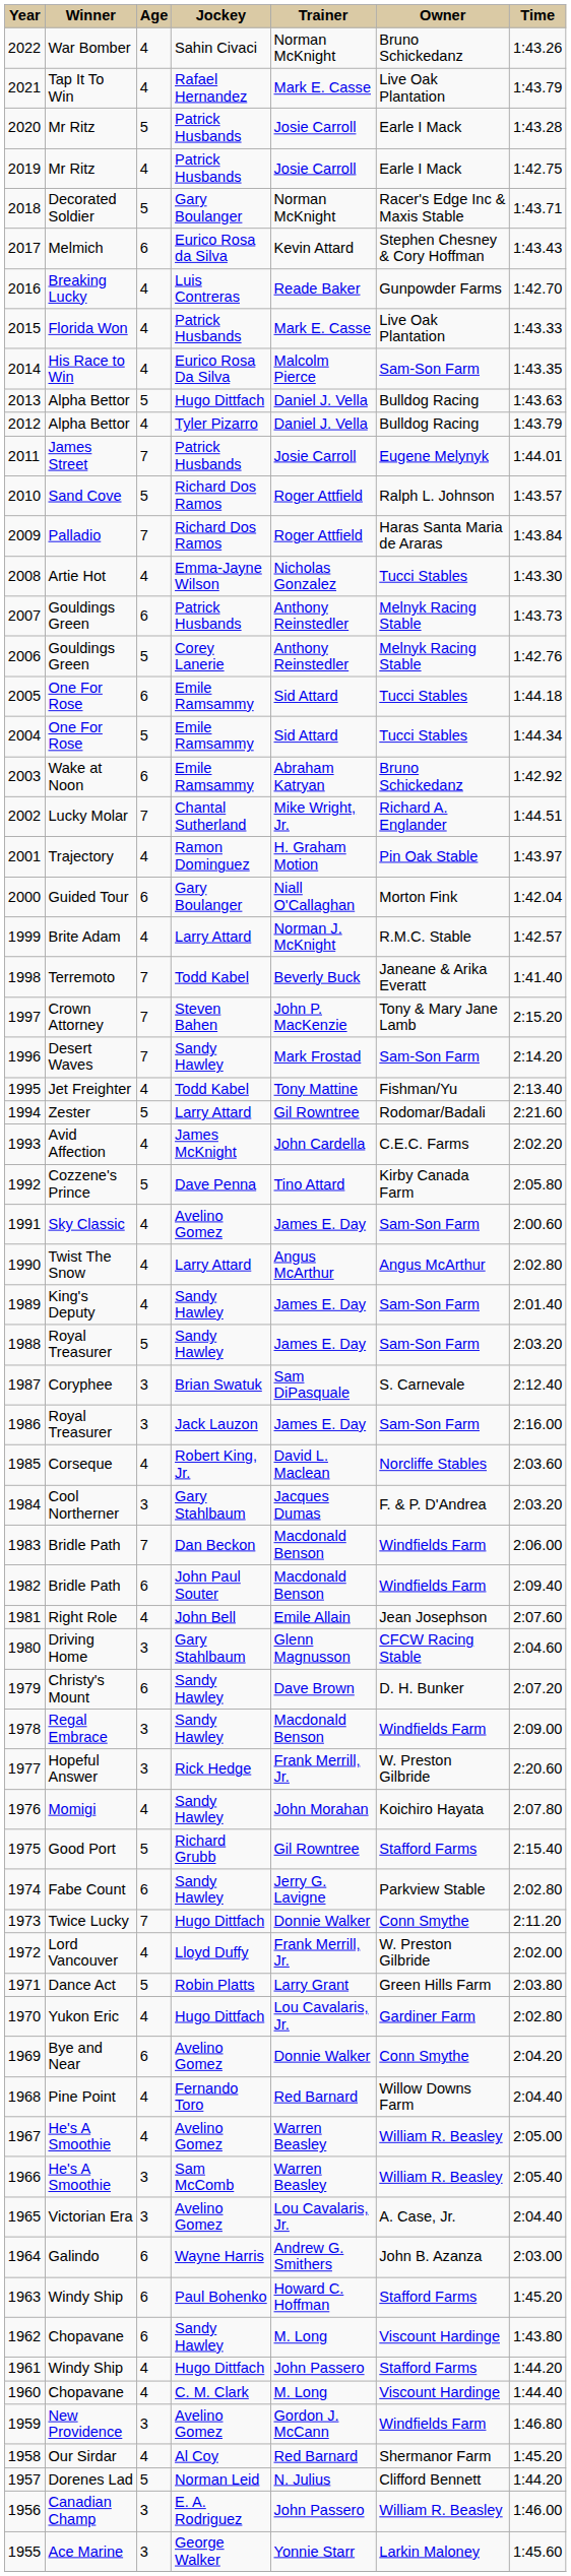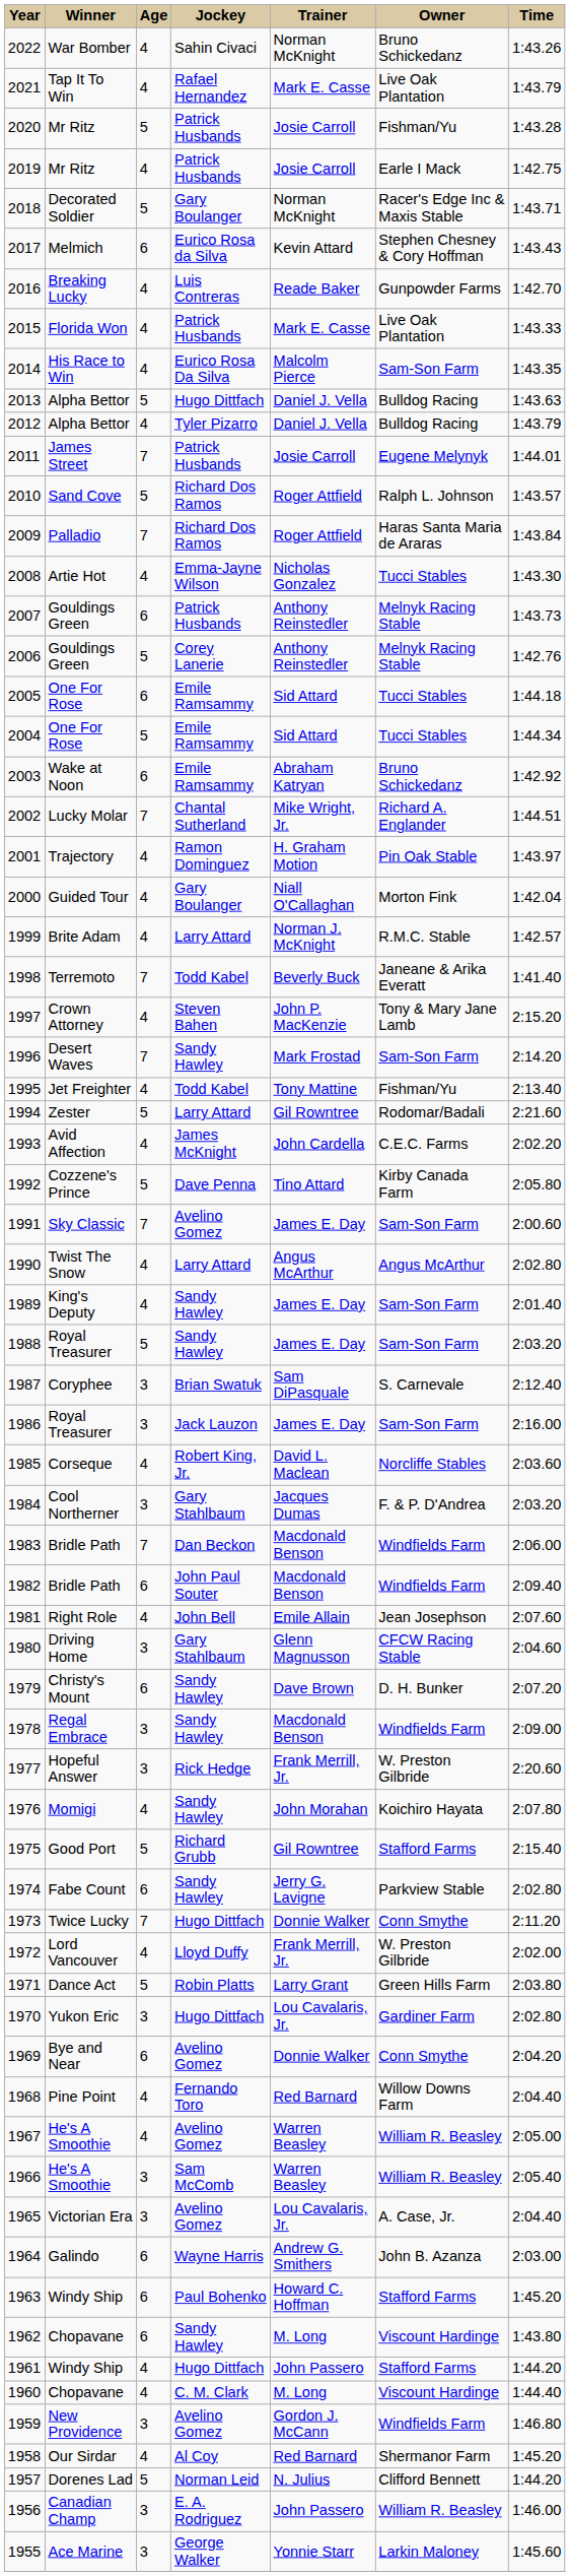 <table class="wikitable sortable">
 <tr>
 <th style="background-color:#DACAA5; width:38px">Year<br></th>
 <th style="background-color:#DACAA5; width:120px">Winner<br></th>
 <th style="background-color:#DACAA5; width:20px">Age<br></th>
 <th style="background-color:#DACAA5; width:140px">Jockey<br></th>
 <th style="background-color:#DACAA5; width:160px">Trainer<br></th>
 <th style="background-color:#DACAA5; width:200px">Owner<br></th>
 <th style="background-color:#DACAA5">Time</th>
 </tr>
 <tr>
 <td>2022</td>
 <td>War Bomber</td>
 <td>4</td>
 <td>Sahin Civaci</td>
 <td>Norman McKnight</td>
 <td>Bruno Schickedanz</td>
 <td>1:43.26</td>
 </tr>
 <tr>
 <td>2021</td>
 <td>Tap It To Win</td>
 <td>4</td>
 <td><a href='#'>Rafael Hernandez</a></td>
 <td><a href='#'>Mark E. Casse</a></td>
 <td>Live Oak Plantation</td>
 <td>1:43.79</td>
 </tr>
 <tr>
 <td>2020</td>
 <td>Mr Ritz</td>
 <td>5</td>
 <td><a href='#'>Patrick Husbands</a></td>
 <td><a href='#'>Josie Carroll</a></td>
-<td>Earle I Mack</td>
+<td>Fishman/Yu</td>
 <td>1:43.28</td>
 </tr>
 <tr>
 <td>2019</td>
 <td>Mr Ritz</td>
 <td>4</td>
 <td><a href='#'>Patrick Husbands</a></td>
 <td><a href='#'>Josie Carroll</a></td>
 <td>Earle I Mack</td>
 <td>1:42.75</td>
 </tr>
 <tr>
 <td>2018</td>
 <td>Decorated Soldier</td>
 <td>5</td>
 <td><a href='#'>Gary Boulanger</a></td>
 <td>Norman McKnight</td>
 <td>Racer's Edge Inc & Maxis Stable</td>
 <td>1:43.71</td>
 </tr>
 <tr>
 <td>2017</td>
 <td>Melmich</td>
 <td>6</td>
 <td><a href='#'>Eurico Rosa da Silva</a></td>
 <td>Kevin Attard</td>
 <td>Stephen Chesney & Cory Hoffman</td>
 <td>1:43.43</td>
 </tr>
 <tr>
 <td>2016</td>
 <td><a href='#'>Breaking Lucky</a></td>
 <td>4</td>
 <td><a href='#'>Luis Contreras</a></td>
 <td><a href='#'>Reade Baker</a></td>
 <td>Gunpowder Farms</td>
 <td>1:42.70</td>
 </tr>
 <tr>
 <td>2015</td>
 <td><a href='#'>Florida Won</a></td>
 <td>4</td>
 <td><a href='#'>Patrick Husbands</a></td>
 <td><a href='#'>Mark E. Casse</a></td>
 <td>Live Oak Plantation</td>
 <td>1:43.33</td>
 </tr>
 <tr>
 <td>2014</td>
 <td><a href='#'>His Race to Win</a></td>
 <td>4</td>
 <td><a href='#'>Eurico Rosa Da Silva</a></td>
 <td><a href='#'>Malcolm Pierce</a></td>
 <td><a href='#'>Sam-Son Farm</a></td>
 <td>1:43.35</td>
 </tr>
 <tr>
 <td>2013</td>
 <td>Alpha Bettor</td>
 <td>5</td>
 <td><a href='#'>Hugo Dittfach</a></td>
 <td><a href='#'>Daniel J. Vella</a></td>
 <td>Bulldog Racing</td>
 <td>1:43.63</td>
 </tr>
 <tr>
 <td>2012</td>
 <td>Alpha Bettor</td>
 <td>4</td>
 <td><a href='#'>Tyler Pizarro</a></td>
 <td><a href='#'>Daniel J. Vella</a></td>
 <td>Bulldog Racing</td>
 <td>1:43.79</td>
 </tr>
 <tr>
 <td>2011</td>
 <td><a href='#'>James Street</a></td>
 <td>7</td>
 <td><a href='#'>Patrick Husbands</a></td>
 <td><a href='#'>Josie Carroll</a></td>
 <td><a href='#'>Eugene Melynyk</a></td>
 <td>1:44.01</td>
 </tr>
 <tr>
 <td>2010</td>
 <td><a href='#'>Sand Cove</a></td>
 <td>5</td>
 <td><a href='#'>Richard Dos Ramos</a></td>
 <td><a href='#'>Roger Attfield</a></td>
 <td>Ralph L. Johnson</td>
 <td>1:43.57</td>
 </tr>
 <tr>
 <td>2009</td>
 <td><a href='#'>Palladio</a></td>
 <td>7</td>
 <td><a href='#'>Richard Dos Ramos</a></td>
 <td><a href='#'>Roger Attfield</a></td>
 <td>Haras Santa Maria de Araras</td>
 <td>1:43.84</td>
 </tr>
 <tr>
 <td>2008</td>
 <td>Artie Hot</td>
 <td>4</td>
 <td><a href='#'>Emma-Jayne Wilson</a></td>
 <td><a href='#'>Nicholas Gonzalez</a></td>
 <td><a href='#'>Tucci Stables</a></td>
 <td>1:43.30</td>
 </tr>
 <tr>
 <td>2007</td>
 <td>Gouldings Green</td>
 <td>6</td>
 <td><a href='#'>Patrick Husbands</a></td>
 <td><a href='#'>Anthony Reinstedler</a></td>
 <td><a href='#'>Melnyk Racing Stable</a></td>
 <td>1:43.73</td>
 </tr>
 <tr>
 <td>2006</td>
 <td>Gouldings Green</td>
 <td>5</td>
 <td><a href='#'>Corey Lanerie</a></td>
 <td><a href='#'>Anthony Reinstedler</a></td>
 <td><a href='#'>Melnyk Racing Stable</a></td>
 <td>1:42.76</td>
 </tr>
 <tr>
 <td>2005</td>
 <td><a href='#'>One For Rose</a></td>
 <td>6</td>
 <td><a href='#'>Emile Ramsammy</a></td>
 <td><a href='#'>Sid Attard</a></td>
 <td><a href='#'>Tucci Stables</a></td>
 <td>1:44.18</td>
 </tr>
 <tr>
 <td>2004</td>
 <td><a href='#'>One For Rose</a></td>
 <td>5</td>
 <td><a href='#'>Emile Ramsammy</a></td>
 <td><a href='#'>Sid Attard</a></td>
 <td><a href='#'>Tucci Stables</a></td>
 <td>1:44.34</td>
 </tr>
 <tr>
 <td>2003</td>
 <td>Wake at Noon</td>
 <td>6</td>
 <td><a href='#'>Emile Ramsammy</a></td>
 <td><a href='#'>Abraham Katryan</a></td>
 <td><a href='#'>Bruno Schickedanz</a></td>
 <td>1:42.92</td>
 </tr>
 <tr>
 <td>2002</td>
 <td>Lucky Molar</td>
 <td>7</td>
 <td><a href='#'>Chantal Sutherland</a></td>
 <td><a href='#'>Mike Wright, Jr.</a></td>
 <td><a href='#'>Richard A. Englander</a></td>
 <td>1:44.51</td>
 </tr>
 <tr>
 <td>2001</td>
 <td>Trajectory</td>
 <td>4</td>
 <td><a href='#'>Ramon Dominguez</a></td>
 <td><a href='#'>H. Graham Motion</a></td>
 <td><a href='#'>Pin Oak Stable</a></td>
 <td>1:43.97</td>
 </tr>
 <tr>
 <td>2000</td>
 <td>Guided Tour</td>
-<td>6</td>
+<td>4</td>
 <td><a href='#'>Gary Boulanger</a></td>
 <td><a href='#'>Niall O'Callaghan</a></td>
 <td>Morton Fink</td>
 <td>1:42.04</td>
 </tr>
 <tr>
 <td>1999</td>
 <td>Brite Adam</td>
 <td>4</td>
 <td><a href='#'>Larry Attard</a></td>
 <td><a href='#'>Norman J. McKnight</a></td>
 <td>R.M.C. Stable</td>
 <td>1:42.57</td>
 </tr>
 <tr>
 <td>1998</td>
 <td>Terremoto</td>
 <td>7</td>
 <td><a href='#'>Todd Kabel</a></td>
 <td><a href='#'>Beverly Buck</a></td>
 <td>Janeane & Arika Everatt</td>
 <td>1:41.40</td>
 </tr>
 <tr>
 <td>1997</td>
 <td>Crown Attorney</td>
-<td>7</td>
+<td>4</td>
 <td><a href='#'>Steven Bahen</a></td>
 <td><a href='#'>John P. MacKenzie</a></td>
 <td>Tony & Mary Jane Lamb</td>
 <td>2:15.20</td>
 </tr>
 <tr>
 <td>1996</td>
 <td>Desert Waves</td>
 <td>7</td>
 <td><a href='#'>Sandy Hawley</a></td>
 <td><a href='#'>Mark Frostad</a></td>
 <td><a href='#'>Sam-Son Farm</a></td>
 <td>2:14.20</td>
 </tr>
 <tr>
 <td>1995</td>
 <td>Jet Freighter</td>
 <td>4</td>
 <td><a href='#'>Todd Kabel</a></td>
 <td><a href='#'>Tony Mattine</a></td>
 <td>Fishman/Yu</td>
 <td>2:13.40</td>
 </tr>
 <tr>
 <td>1994</td>
 <td>Zester</td>
 <td>5</td>
 <td><a href='#'>Larry Attard</a></td>
 <td><a href='#'>Gil Rowntree</a></td>
 <td>Rodomar/Badali</td>
 <td>2:21.60</td>
 </tr>
 <tr>
 <td>1993</td>
 <td>Avid Affection</td>
 <td>4</td>
 <td><a href='#'>James McKnight</a></td>
 <td><a href='#'>John Cardella</a></td>
 <td>C.E.C. Farms</td>
 <td>2:02.20</td>
 </tr>
 <tr>
 <td>1992</td>
 <td>Cozzene's Prince</td>
 <td>5</td>
 <td><a href='#'>Dave Penna</a></td>
 <td><a href='#'>Tino Attard</a></td>
 <td>Kirby Canada Farm</td>
 <td>2:05.80</td>
 </tr>
 <tr>
 <td>1991</td>
 <td><a href='#'>Sky Classic</a></td>
-<td>4</td>
+<td>7</td>
 <td><a href='#'>Avelino Gomez</a></td>
 <td><a href='#'>James E. Day</a></td>
 <td><a href='#'>Sam-Son Farm</a></td>
 <td>2:00.60</td>
 </tr>
 <tr>
 <td>1990</td>
 <td>Twist The Snow</td>
 <td>4</td>
 <td><a href='#'>Larry Attard</a></td>
 <td><a href='#'>Angus McArthur</a></td>
 <td><a href='#'>Angus McArthur</a></td>
 <td>2:02.80</td>
 </tr>
 <tr>
 <td>1989</td>
 <td>King's Deputy</td>
 <td>4</td>
 <td><a href='#'>Sandy Hawley</a></td>
 <td><a href='#'>James E. Day</a></td>
 <td><a href='#'>Sam-Son Farm</a></td>
 <td>2:01.40</td>
 </tr>
 <tr>
 <td>1988</td>
 <td>Royal Treasurer</td>
 <td>5</td>
 <td><a href='#'>Sandy Hawley</a></td>
 <td><a href='#'>James E. Day</a></td>
 <td><a href='#'>Sam-Son Farm</a></td>
 <td>2:03.20</td>
 </tr>
 <tr>
 <td>1987</td>
 <td>Coryphee</td>
 <td>3</td>
 <td><a href='#'>Brian Swatuk</a></td>
 <td><a href='#'>Sam DiPasquale</a></td>
 <td>S. Carnevale</td>
 <td>2:12.40</td>
 </tr>
 <tr>
 <td>1986</td>
 <td>Royal Treasurer</td>
 <td>3</td>
 <td><a href='#'>Jack Lauzon</a></td>
 <td><a href='#'>James E. Day</a></td>
 <td><a href='#'>Sam-Son Farm</a></td>
 <td>2:16.00</td>
 </tr>
 <tr>
 <td>1985</td>
 <td>Corseque</td>
 <td>4</td>
 <td><a href='#'>Robert King, Jr.</a></td>
 <td><a href='#'>David L. Maclean</a></td>
 <td><a href='#'>Norcliffe Stables</a></td>
 <td>2:03.60</td>
 </tr>
 <tr>
 <td>1984</td>
 <td>Cool Northerner</td>
 <td>3</td>
 <td><a href='#'>Gary Stahlbaum</a></td>
 <td><a href='#'>Jacques Dumas</a></td>
 <td>F. & P. D'Andrea</td>
 <td>2:03.20</td>
 </tr>
 <tr>
 <td>1983</td>
 <td>Bridle Path</td>
 <td>7</td>
 <td><a href='#'>Dan Beckon</a></td>
 <td><a href='#'>Macdonald Benson</a></td>
 <td><a href='#'>Windfields Farm</a></td>
 <td>2:06.00</td>
 </tr>
 <tr>
 <td>1982</td>
 <td>Bridle Path</td>
 <td>6</td>
 <td><a href='#'>John Paul Souter</a></td>
 <td><a href='#'>Macdonald Benson</a></td>
 <td><a href='#'>Windfields Farm</a></td>
 <td>2:09.40</td>
 </tr>
 <tr>
 <td>1981</td>
 <td>Right Role</td>
 <td>4</td>
 <td><a href='#'>John Bell</a></td>
 <td><a href='#'>Emile Allain</a></td>
 <td>Jean Josephson</td>
 <td>2:07.60</td>
 </tr>
 <tr>
 <td>1980</td>
 <td>Driving Home</td>
 <td>3</td>
 <td><a href='#'>Gary Stahlbaum</a></td>
 <td><a href='#'>Glenn Magnusson</a></td>
 <td><a href='#'>CFCW Racing Stable</a></td>
 <td>2:04.60</td>
 </tr>
 <tr>
 <td>1979</td>
 <td>Christy's Mount</td>
 <td>6</td>
 <td><a href='#'>Sandy Hawley</a></td>
 <td><a href='#'>Dave Brown</a></td>
 <td>D. H. Bunker</td>
 <td>2:07.20</td>
 </tr>
 <tr>
 <td>1978</td>
 <td><a href='#'>Regal Embrace</a></td>
 <td>3</td>
 <td><a href='#'>Sandy Hawley</a></td>
 <td><a href='#'>Macdonald Benson</a></td>
 <td><a href='#'>Windfields Farm</a></td>
 <td>2:09.00</td>
 </tr>
 <tr>
 <td>1977</td>
 <td>Hopeful Answer</td>
 <td>3</td>
 <td><a href='#'>Rick Hedge</a></td>
 <td><a href='#'>Frank Merrill, Jr.</a></td>
 <td>W. Preston Gilbride</td>
 <td>2:20.60</td>
 </tr>
 <tr>
 <td>1976</td>
 <td><a href='#'>Momigi</a></td>
 <td>4</td>
 <td><a href='#'>Sandy Hawley</a></td>
 <td><a href='#'>John Morahan</a></td>
 <td>Koichiro Hayata</td>
 <td>2:07.80</td>
 </tr>
 <tr>
 <td>1975</td>
 <td>Good Port</td>
 <td>5</td>
 <td><a href='#'>Richard Grubb</a></td>
 <td><a href='#'>Gil Rowntree</a></td>
 <td><a href='#'>Stafford Farms</a></td>
 <td>2:15.40</td>
 </tr>
 <tr>
 <td>1974</td>
 <td>Fabe Count</td>
 <td>6</td>
 <td><a href='#'>Sandy Hawley</a></td>
 <td><a href='#'>Jerry G. Lavigne</a></td>
 <td>Parkview Stable</td>
 <td>2:02.80</td>
 </tr>
 <tr>
 <td>1973</td>
 <td>Twice Lucky</td>
 <td>7</td>
 <td><a href='#'>Hugo Dittfach</a></td>
 <td><a href='#'>Donnie Walker</a></td>
 <td><a href='#'>Conn Smythe</a></td>
 <td>2:11.20</td>
 </tr>
 <tr>
 <td>1972</td>
 <td>Lord Vancouver</td>
 <td>4</td>
 <td><a href='#'>Lloyd Duffy</a></td>
 <td><a href='#'>Frank Merrill, Jr.</a></td>
 <td>W. Preston Gilbride</td>
 <td>2:02.00</td>
 </tr>
 <tr>
 <td>1971</td>
 <td>Dance Act</td>
 <td>5</td>
 <td><a href='#'>Robin Platts</a></td>
 <td><a href='#'>Larry Grant</a></td>
 <td>Green Hills Farm</td>
 <td>2:03.80</td>
 </tr>
 <tr>
 <td>1970</td>
 <td>Yukon Eric</td>
-<td>4</td>
+<td>3</td>
 <td><a href='#'>Hugo Dittfach</a></td>
 <td><a href='#'>Lou Cavalaris, Jr.</a></td>
 <td><a href='#'>Gardiner Farm</a></td>
 <td>2:02.80</td>
 </tr>
 <tr>
 <td>1969</td>
 <td>Bye and Near</td>
 <td>6</td>
 <td><a href='#'>Avelino Gomez</a></td>
 <td><a href='#'>Donnie Walker</a></td>
 <td><a href='#'>Conn Smythe</a></td>
 <td>2:04.20</td>
 </tr>
 <tr>
 <td>1968</td>
 <td>Pine Point</td>
 <td>4</td>
 <td><a href='#'>Fernando Toro</a></td>
 <td><a href='#'>Red Barnard</a></td>
 <td>Willow Downs Farm</td>
 <td>2:04.40</td>
 </tr>
 <tr>
 <td>1967</td>
 <td><a href='#'>He's A Smoothie</a></td>
 <td>4</td>
 <td><a href='#'>Avelino Gomez</a></td>
 <td><a href='#'>Warren Beasley</a></td>
 <td><a href='#'>William R. Beasley</a></td>
 <td>2:05.00</td>
 </tr>
 <tr>
 <td>1966</td>
 <td><a href='#'>He's A Smoothie</a></td>
 <td>3</td>
 <td><a href='#'>Sam McComb</a></td>
 <td><a href='#'>Warren Beasley</a></td>
 <td><a href='#'>William R. Beasley</a></td>
 <td>2:05.40</td>
 </tr>
 <tr>
 <td>1965</td>
 <td>Victorian Era</td>
 <td>3</td>
 <td><a href='#'>Avelino Gomez</a></td>
 <td><a href='#'>Lou Cavalaris, Jr.</a></td>
 <td>A. Case, Jr.</td>
 <td>2:04.40</td>
 </tr>
 <tr>
 <td>1964</td>
 <td>Galindo</td>
 <td>6</td>
 <td><a href='#'>Wayne Harris</a></td>
 <td><a href='#'>Andrew G. Smithers</a></td>
 <td>John B. Azanza</td>
 <td>2:03.00</td>
 </tr>
 <tr>
 <td>1963</td>
 <td>Windy Ship</td>
 <td>6</td>
 <td><a href='#'>Paul Bohenko</a></td>
 <td><a href='#'>Howard C. Hoffman</a></td>
 <td><a href='#'>Stafford Farms</a></td>
 <td>1:45.20</td>
 </tr>
 <tr>
 <td>1962</td>
 <td>Chopavane</td>
 <td>6</td>
 <td><a href='#'>Sandy Hawley</a></td>
 <td><a href='#'>M. Long</a></td>
 <td><a href='#'>Viscount Hardinge</a></td>
 <td>1:43.80</td>
 </tr>
 <tr>
 <td>1961</td>
 <td>Windy Ship</td>
 <td>4</td>
 <td><a href='#'>Hugo Dittfach</a></td>
 <td><a href='#'>John Passero</a></td>
 <td><a href='#'>Stafford Farms</a></td>
 <td>1:44.20</td>
 </tr>
 <tr>
 <td>1960</td>
 <td>Chopavane</td>
 <td>4</td>
 <td><a href='#'>C. M. Clark</a></td>
 <td><a href='#'>M. Long</a></td>
 <td><a href='#'>Viscount Hardinge</a></td>
 <td>1:44.40</td>
 </tr>
 <tr>
 <td>1959</td>
 <td><a href='#'>New Providence</a></td>
 <td>3</td>
 <td><a href='#'>Avelino Gomez</a></td>
 <td><a href='#'>Gordon J. McCann</a></td>
 <td><a href='#'>Windfields Farm</a></td>
 <td>1:46.80</td>
 </tr>
 <tr>
 <td>1958</td>
 <td>Our Sirdar</td>
 <td>4</td>
 <td><a href='#'>Al Coy</a></td>
 <td><a href='#'>Red Barnard</a></td>
 <td>Shermanor Farm</td>
 <td>1:45.20</td>
 </tr>
 <tr>
 <td>1957</td>
 <td>Dorenes Lad</td>
 <td>5</td>
 <td><a href='#'>Norman Leid</a></td>
 <td><a href='#'>N. Julius</a></td>
 <td>Clifford Bennett</td>
 <td>1:44.20</td>
 </tr>
 <tr>
 <td>1956</td>
 <td><a href='#'>Canadian Champ</a></td>
 <td>3</td>
 <td><a href='#'>E. A. Rodriguez</a></td>
 <td><a href='#'>John Passero</a></td>
 <td><a href='#'>William R. Beasley</a></td>
 <td>1:46.00</td>
 </tr>
 <tr>
 <td>1955</td>
 <td><a href='#'>Ace Marine</a></td>
 <td>3</td>
 <td><a href='#'>George Walker</a></td>
 <td><a href='#'>Yonnie Starr</a></td>
 <td><a href='#'>Larkin Maloney</a></td>
 <td>1:45.60</td>
 </tr>
 <tr>
 </tr>
 </table>
